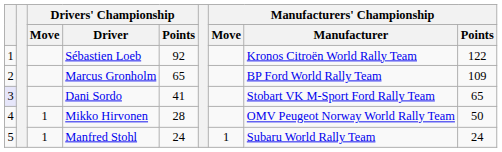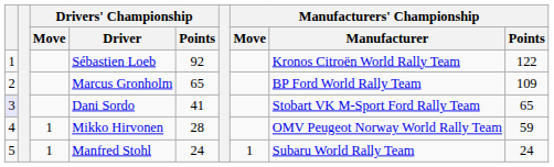 <table class="wikitable" style="font-size:85%;">
 <tr>
 <th rowspan="2"></th>
 <th rowspan="7" style="width:5px;"></th>
 <th colspan="3">Drivers' Championship</th>
 <th rowspan="7" style="width:5px;"></th>
 <th colspan="3" nowrap>Manufacturers' Championship</th>
 </tr>
 <tr>
 <th>Move</th>
 <th>Driver</th>
 <th>Points</th>
 <th>Move</th>
 <th>Manufacturer</th>
 <th>Points</th>
 </tr>
 <tr>
 <td align="center">1</td>
 <td align="center"></td>
 <td> <a href='#'>Sébastien Loeb</a></td>
 <td align="center">92</td>
 <td align="center"></td>
 <td> <a href='#'>Kronos Citroën World Rally Team</a></td>
 <td align="center">122</td>
 </tr>
 <tr>
 <td align="center">2</td>
 <td align="center"></td>
 <td> <a href='#'>Marcus Gronholm</a></td>
 <td align="center">65</td>
 <td align="center"></td>
 <td> <a href='#'>BP Ford World Rally Team</a></td>
 <td align="center">109</td>
 </tr>
 <tr>
 <td align="center" style="background: lavender;">3</td>
 <td align="center"></td>
 <td> <a href='#'>Dani Sordo</a></td>
 <td align="center">41</td>
 <td align="center"></td>
 <td> <a href='#'>Stobart VK M-Sport Ford Rally Team</a></td>
 <td align="center">65</td>
 </tr>
 <tr>
 <td align="center">4</td>
 <td align="center"> 1</td>
 <td> <a href='#'>Mikko Hirvonen</a></td>
 <td align="center">28</td>
 <td align="center"></td>
 <td> <a href='#'>OMV Peugeot Norway World Rally Team</a></td>
-<td align="center">50</td>
+<td align="center">59</td>
 </tr>
 <tr>
 <td align="center">5</td>
 <td align="center"> 1</td>
 <td> <a href='#'>Manfred Stohl</a></td>
 <td align="center">24</td>
 <td align="center"> 1</td>
 <td> <a href='#'>Subaru World Rally Team</a></td>
 <td align="center">24</td>
 </tr>
 </table>
